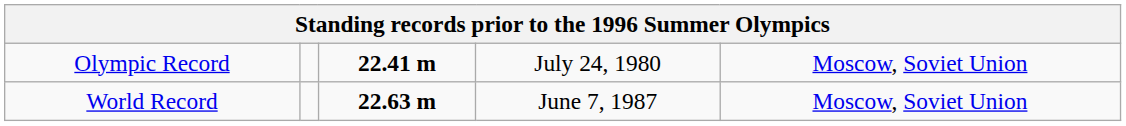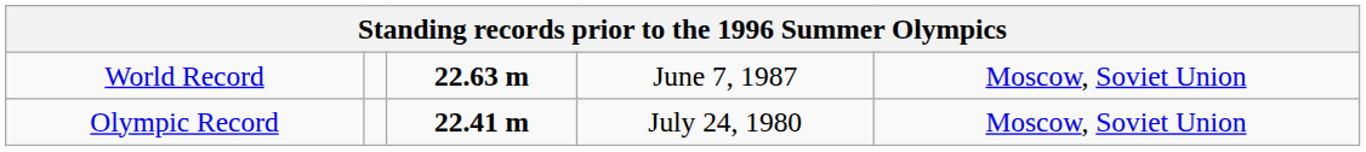 <table class="wikitable" style=" text-align:center; font-size:110%;" width="95%">
 <tr>
 <th colspan="5">Standing records prior to the 1996 Summer Olympics</th>
+</tr>
+<tr>
+<td><a href='#'>World Record</a></td>
+<td></td>
+<td><strong>22.63 m </strong></td>
+<td>June 7, 1987</td>
+<td> <a href='#'>Moscow</a>, <a href='#'>Soviet Union</a></td>
 </tr>
 <tr>
 <td><a href='#'>Olympic Record</a></td>
 <td></td>
 <td><strong>22.41 m </strong></td>
 <td>July 24, 1980</td>
 <td> <a href='#'>Moscow</a>, <a href='#'>Soviet Union</a></td>
 </tr>
-<tr>
-<td><a href='#'>World Record</a></td>
-<td></td>
-<td><strong>22.63 m </strong></td>
-<td>June 7, 1987</td>
-<td> <a href='#'>Moscow</a>, <a href='#'>Soviet Union</a></td>
-</tr>
 </table>
